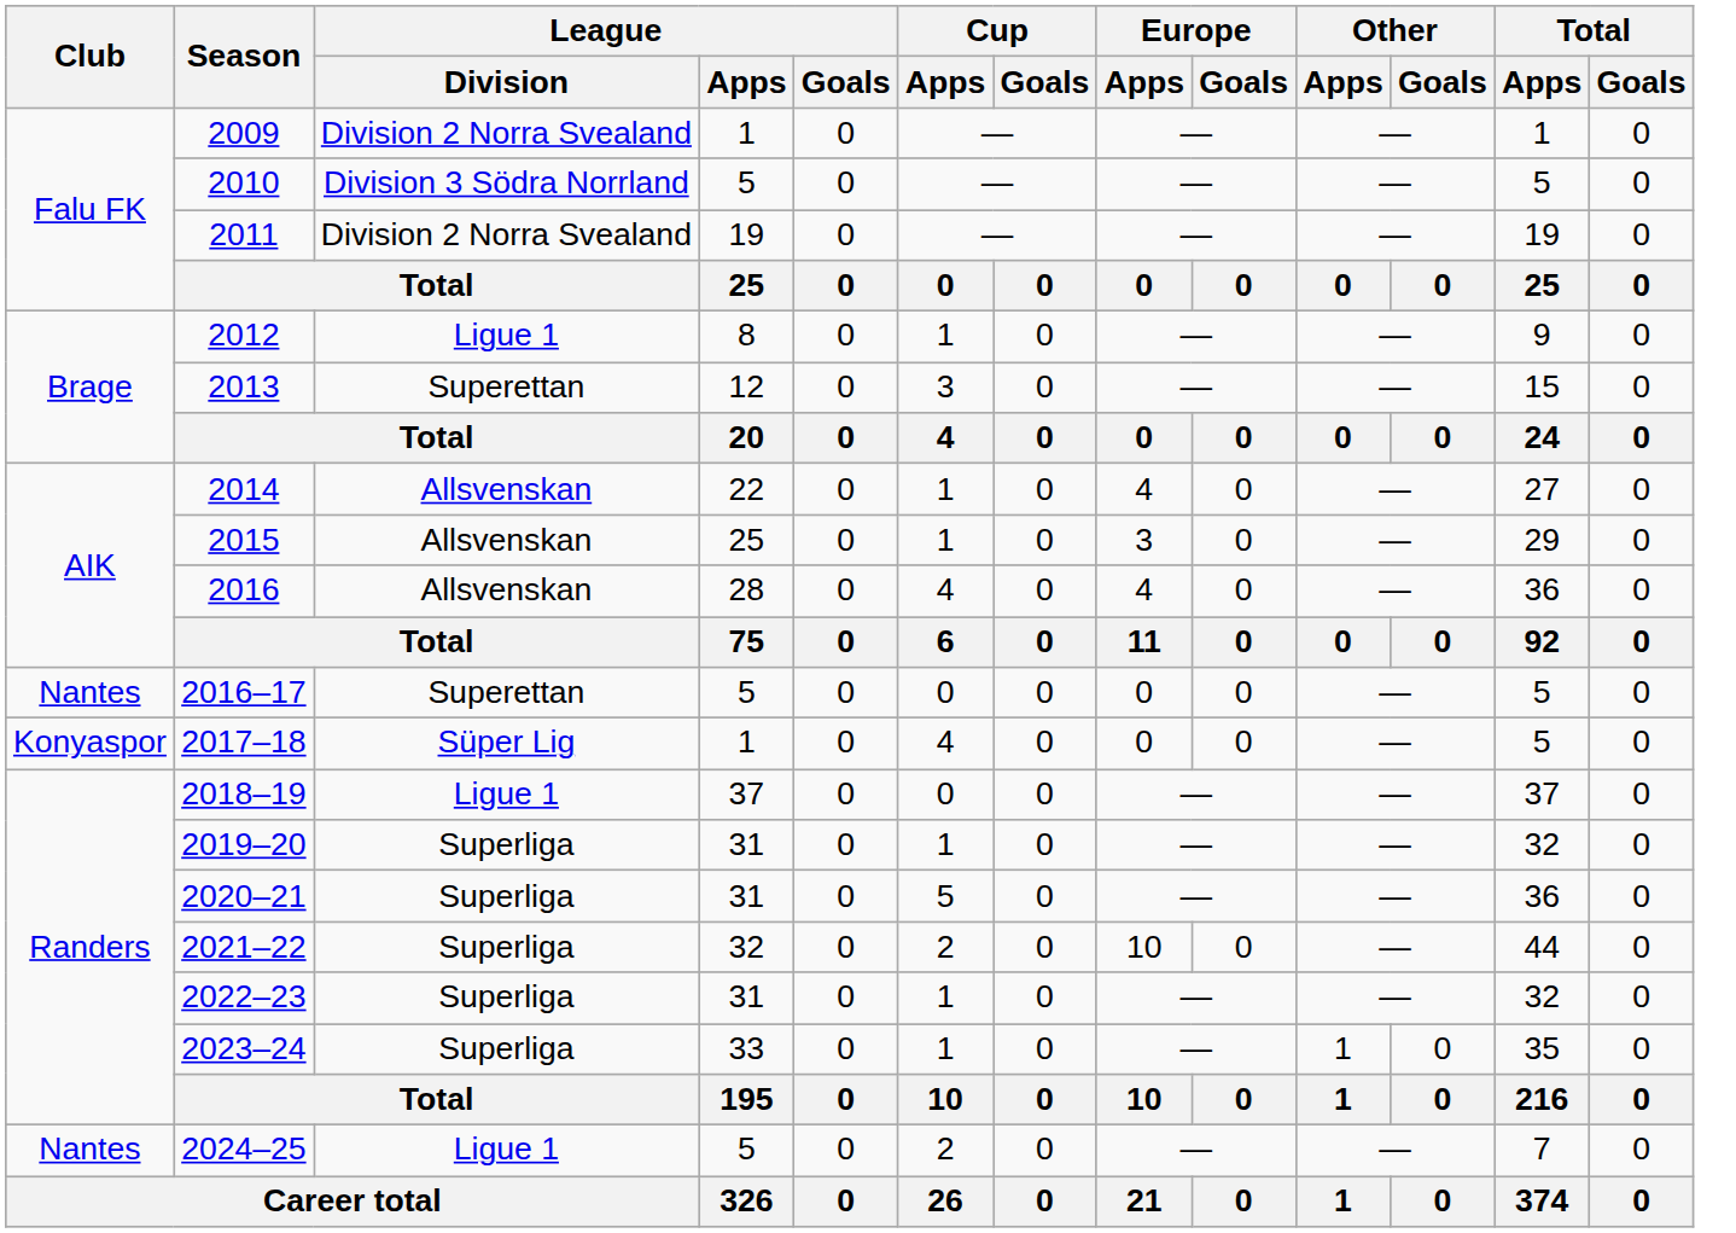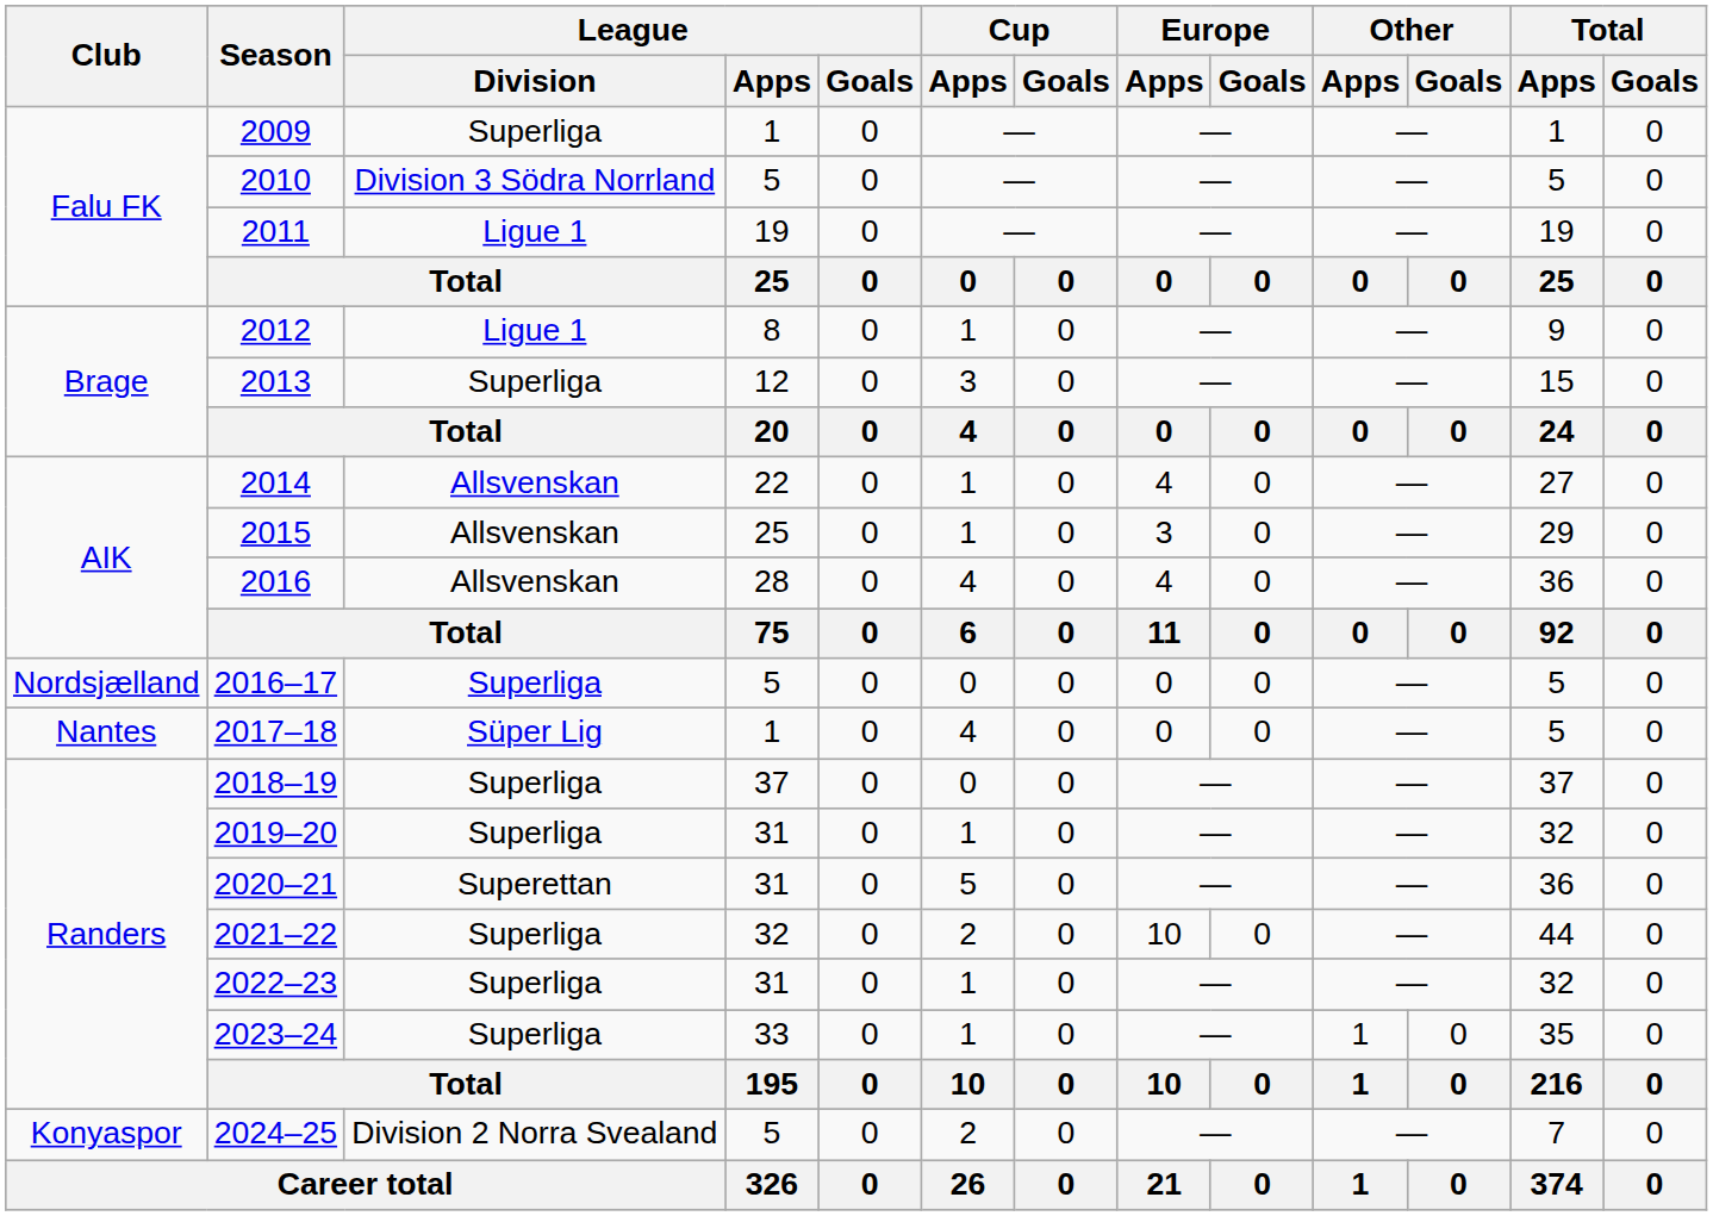 <table class="wikitable" style="text-align:center">
 <tr>
 <th rowspan="2">Club</th>
 <th rowspan="2">Season</th>
 <th colspan="3">League</th>
 <th colspan="2">Cup</th>
 <th colspan="2">Europe</th>
 <th colspan="2">Other</th>
 <th colspan="2">Total</th>
 </tr>
 <tr>
 <th>Division</th>
 <th>Apps</th>
 <th>Goals</th>
 <th>Apps</th>
 <th>Goals</th>
 <th>Apps</th>
 <th>Goals</th>
 <th>Apps</th>
 <th>Goals</th>
 <th>Apps</th>
 <th>Goals</th>
 </tr>
 <tr>
 <td rowspan="4"><a href='#'>Falu FK</a></td>
 <td><a href='#'>2009</a></td>
-<td><a href='#'>Division 2 Norra Svealand</a></td>
+<td>Superliga</td>
 <td>1</td>
 <td>0</td>
 <td colspan="2">—</td>
 <td colspan="2">—</td>
 <td colspan="2">—</td>
 <td>1</td>
 <td>0</td>
 </tr>
 <tr>
 <td><a href='#'>2010</a></td>
 <td><a href='#'>Division 3 Södra Norrland</a></td>
 <td>5</td>
 <td>0</td>
 <td colspan="2">—</td>
 <td colspan="2">—</td>
 <td colspan="2">—</td>
 <td>5</td>
 <td>0</td>
 </tr>
 <tr>
 <td><a href='#'>2011</a></td>
-<td>Division 2 Norra Svealand</td>
+<td><a href='#'>Ligue 1</a></td>
 <td>19</td>
 <td>0</td>
 <td colspan="2">—</td>
 <td colspan="2">—</td>
 <td colspan="2">—</td>
 <td>19</td>
 <td>0</td>
 </tr>
 <tr>
 <th colspan="2">Total</th>
 <th>25</th>
 <th>0</th>
 <th>0</th>
 <th>0</th>
 <th>0</th>
 <th>0</th>
 <th>0</th>
 <th>0</th>
 <th>25</th>
 <th>0</th>
 </tr>
 <tr>
 <td rowspan="3"><a href='#'>Brage</a></td>
 <td><a href='#'>2012</a></td>
 <td><a href='#'>Ligue 1</a></td>
 <td>8</td>
 <td>0</td>
 <td>1</td>
 <td>0</td>
 <td colspan="2">—</td>
 <td colspan="2">—</td>
 <td>9</td>
 <td>0</td>
 </tr>
 <tr>
 <td><a href='#'>2013</a></td>
-<td>Superettan</td>
+<td>Superliga</td>
 <td>12</td>
 <td>0</td>
 <td>3</td>
 <td>0</td>
 <td colspan="2">—</td>
 <td colspan="2">—</td>
 <td>15</td>
 <td>0</td>
 </tr>
 <tr>
 <th colspan="2">Total</th>
 <th>20</th>
 <th>0</th>
 <th>4</th>
 <th>0</th>
 <th>0</th>
 <th>0</th>
 <th>0</th>
 <th>0</th>
 <th>24</th>
 <th>0</th>
 </tr>
 <tr>
 <td rowspan="4"><a href='#'>AIK</a></td>
 <td><a href='#'>2014</a></td>
 <td><a href='#'>Allsvenskan</a></td>
 <td>22</td>
 <td>0</td>
 <td>1</td>
 <td>0</td>
 <td>4</td>
 <td>0</td>
 <td colspan="2">—</td>
 <td>27</td>
 <td>0</td>
 </tr>
 <tr>
 <td><a href='#'>2015</a></td>
 <td>Allsvenskan</td>
 <td>25</td>
 <td>0</td>
 <td>1</td>
 <td>0</td>
 <td>3</td>
 <td>0</td>
 <td colspan="2">—</td>
 <td>29</td>
 <td>0</td>
 </tr>
 <tr>
 <td><a href='#'>2016</a></td>
 <td>Allsvenskan</td>
 <td>28</td>
 <td>0</td>
 <td>4</td>
 <td>0</td>
 <td>4</td>
 <td>0</td>
 <td colspan="2">—</td>
 <td>36</td>
 <td>0</td>
 </tr>
 <tr>
 <th colspan="2">Total</th>
 <th>75</th>
 <th>0</th>
 <th>6</th>
 <th>0</th>
 <th>11</th>
 <th>0</th>
 <th>0</th>
 <th>0</th>
 <th>92</th>
 <th>0</th>
 </tr>
 <tr>
-<td><a href='#'>Nantes</a></td>
+<td><a href='#'>Nordsjælland</a></td>
 <td><a href='#'>2016–17</a></td>
-<td>Superettan</td>
+<td><a href='#'>Superliga</a></td>
 <td>5</td>
 <td>0</td>
 <td>0</td>
 <td>0</td>
 <td>0</td>
 <td>0</td>
 <td colspan="2">—</td>
 <td>5</td>
 <td>0</td>
 </tr>
 <tr>
-<td><a href='#'>Konyaspor</a></td>
+<td><a href='#'>Nantes</a></td>
 <td><a href='#'>2017–18</a></td>
 <td><a href='#'>Süper Lig</a></td>
 <td>1</td>
 <td>0</td>
 <td>4</td>
 <td>0</td>
 <td>0</td>
 <td>0</td>
 <td colspan="2">—</td>
 <td>5</td>
 <td>0</td>
 </tr>
 <tr>
 <td rowspan="7"><a href='#'>Randers</a></td>
 <td><a href='#'>2018–19</a></td>
-<td><a href='#'>Ligue 1</a></td>
+<td>Superliga</td>
 <td>37</td>
 <td>0</td>
 <td>0</td>
 <td>0</td>
 <td colspan="2">—</td>
 <td colspan="2">—</td>
 <td>37</td>
 <td>0</td>
 </tr>
 <tr>
 <td><a href='#'>2019–20</a></td>
 <td>Superliga</td>
 <td>31</td>
 <td>0</td>
 <td>1</td>
 <td>0</td>
 <td colspan="2">—</td>
 <td colspan="2">—</td>
 <td>32</td>
 <td>0</td>
 </tr>
 <tr>
 <td><a href='#'>2020–21</a></td>
-<td>Superliga</td>
+<td>Superettan</td>
 <td>31</td>
 <td>0</td>
 <td>5</td>
 <td>0</td>
 <td colspan="2">—</td>
 <td colspan="2">—</td>
 <td>36</td>
 <td>0</td>
 </tr>
 <tr>
 <td><a href='#'>2021–22</a></td>
 <td>Superliga</td>
 <td>32</td>
 <td>0</td>
 <td>2</td>
 <td>0</td>
 <td>10</td>
 <td>0</td>
 <td colspan="2">—</td>
 <td>44</td>
 <td>0</td>
 </tr>
 <tr>
 <td><a href='#'>2022–23</a></td>
 <td>Superliga</td>
 <td>31</td>
 <td>0</td>
 <td>1</td>
 <td>0</td>
 <td colspan="2">—</td>
 <td colspan="2">—</td>
 <td>32</td>
 <td>0</td>
 </tr>
 <tr>
 <td><a href='#'>2023–24</a></td>
 <td>Superliga</td>
 <td>33</td>
 <td>0</td>
 <td>1</td>
 <td>0</td>
 <td colspan="2">—</td>
 <td>1</td>
 <td>0</td>
 <td>35</td>
 <td>0</td>
 </tr>
 <tr>
 <th colspan="2">Total</th>
 <th>195</th>
 <th>0</th>
 <th>10</th>
 <th>0</th>
 <th>10</th>
 <th>0</th>
 <th>1</th>
 <th>0</th>
 <th>216</th>
 <th>0</th>
 </tr>
 <tr>
-<td><a href='#'>Nantes</a></td>
+<td><a href='#'>Konyaspor</a></td>
 <td><a href='#'>2024–25</a></td>
-<td><a href='#'>Ligue 1</a></td>
+<td>Division 2 Norra Svealand</td>
 <td>5</td>
 <td>0</td>
 <td>2</td>
 <td>0</td>
 <td colspan="2">—</td>
 <td colspan="2">—</td>
 <td>7</td>
 <td>0</td>
 </tr>
 <tr>
 <th colspan="3">Career total</th>
 <th>326</th>
 <th>0</th>
 <th>26</th>
 <th>0</th>
 <th>21</th>
 <th>0</th>
 <th>1</th>
 <th>0</th>
 <th>374</th>
 <th>0</th>
 </tr>
 </table>
